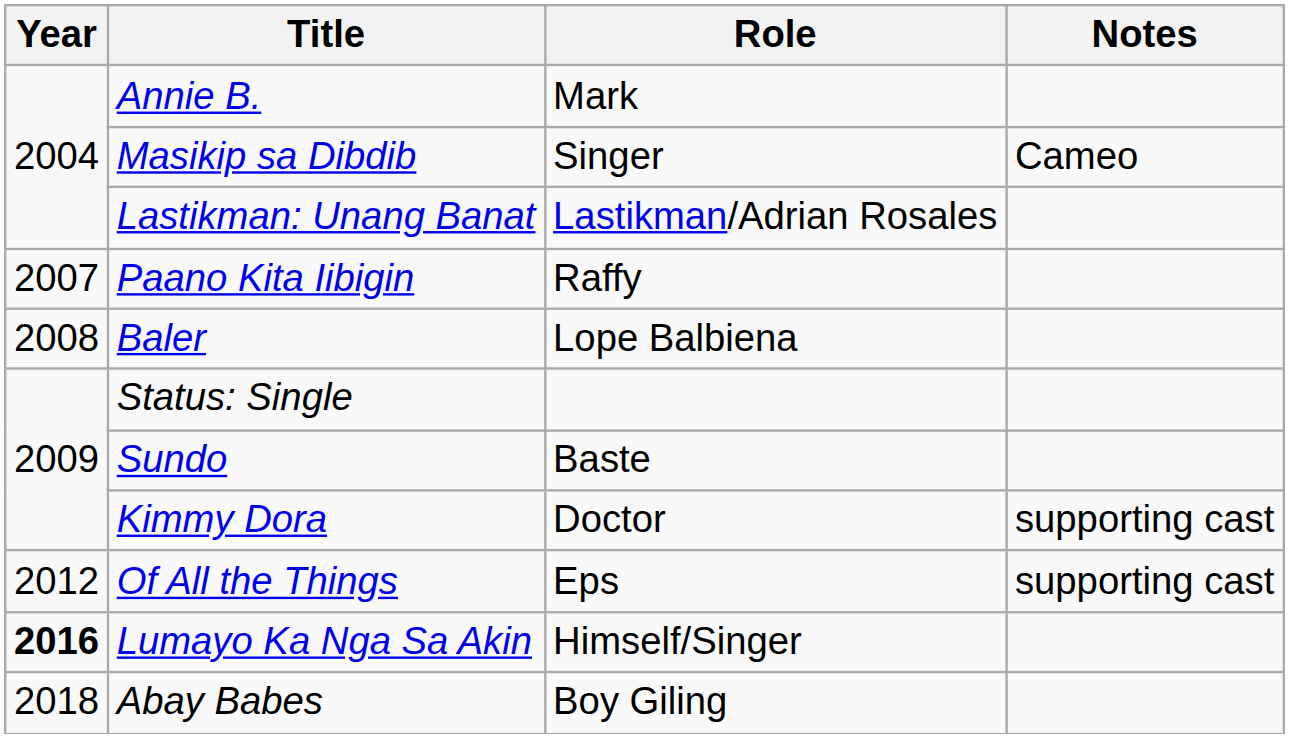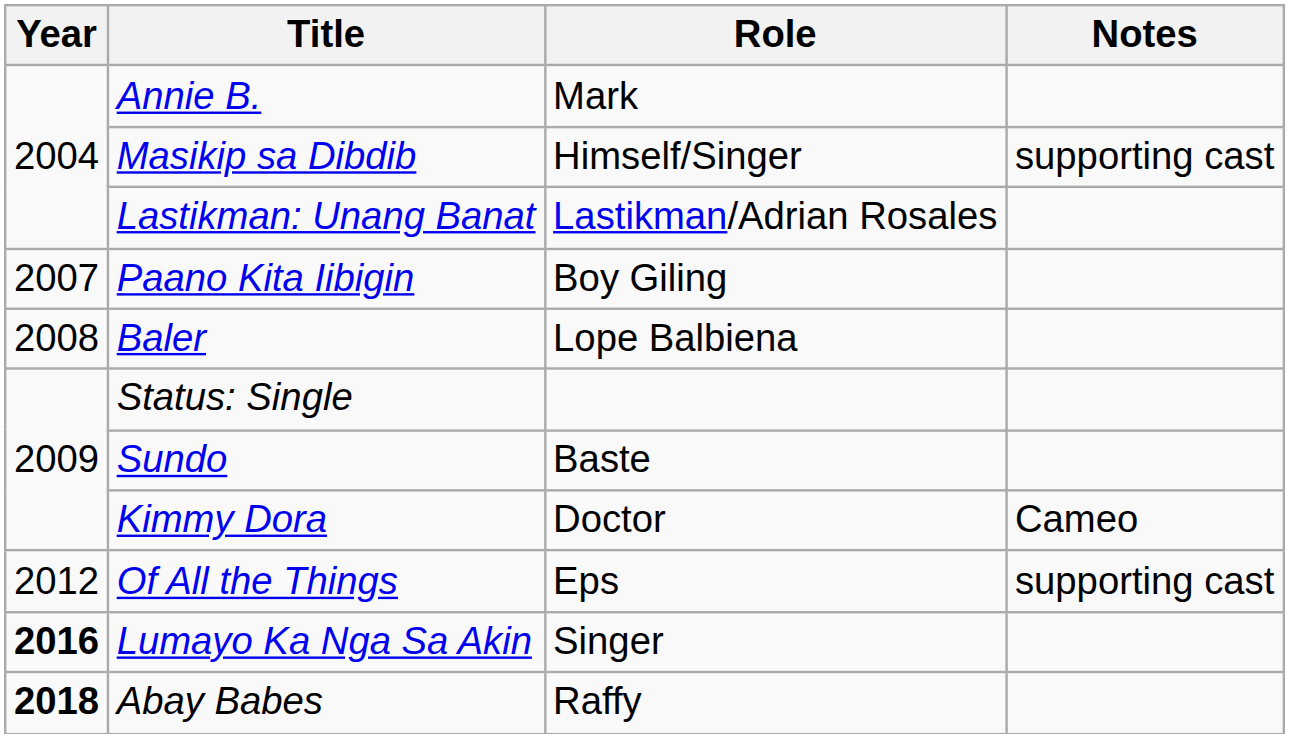 <table class="wikitable sortable">
 <tr>
 <th>Year</th>
 <th>Title</th>
 <th>Role</th>
 <th>Notes</th>
 </tr>
 <tr>
 <td rowspan="3">2004</td>
 <td><em><a href='#'>Annie B.</a></em></td>
 <td>Mark</td>
 <td></td>
 </tr>
 <tr>
 <td><em><a href='#'>Masikip sa Dibdib</a></em></td>
-<td>Singer</td>
-<td>Cameo</td>
+<td>Himself/Singer</td>
+<td>supporting cast</td>
 </tr>
 <tr>
 <td><em><a href='#'>Lastikman: Unang Banat</a></em></td>
 <td><a href='#'>Lastikman</a>/Adrian Rosales</td>
 <td></td>
 </tr>
 <tr>
 <td>2007</td>
 <td><em><a href='#'>Paano Kita Iibigin</a></em></td>
-<td>Raffy</td>
+<td>Boy Giling</td>
 <td></td>
 </tr>
 <tr>
 <td>2008</td>
 <td><em><a href='#'>Baler</a></em></td>
 <td>Lope Balbiena</td>
 <td></td>
 </tr>
 <tr>
 <td rowspan=3>2009</td>
 <td><em>Status: Single</em></td>
 <td></td>
 <td></td>
 </tr>
 <tr>
 <td><em><a href='#'>Sundo</a></em></td>
 <td>Baste</td>
 <td></td>
 </tr>
 <tr>
 <td><em><a href='#'>Kimmy Dora</a></em></td>
 <td>Doctor</td>
-<td>supporting cast</td>
+<td>Cameo</td>
 </tr>
 <tr>
 <td>2012</td>
 <td><em><a href='#'>Of All the Things</a></em></td>
 <td>Eps</td>
 <td>supporting cast</td>
 </tr>
 <tr>
 <td><strong>2016</strong></td>
 <td><em><a href='#'>Lumayo Ka Nga Sa Akin</a></em></td>
-<td>Himself/Singer</td>
+<td>Singer</td>
 <td></td>
 </tr>
 <tr>
-<td>2018</td>
+<td><strong>2018</strong></td>
 <td><em>Abay Babes</em></td>
-<td>Boy Giling</td>
+<td>Raffy</td>
 <td></td>
 </tr>
 <tr>
 </tr>
 </table>
